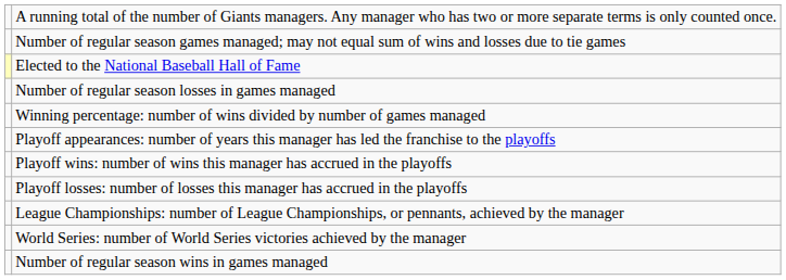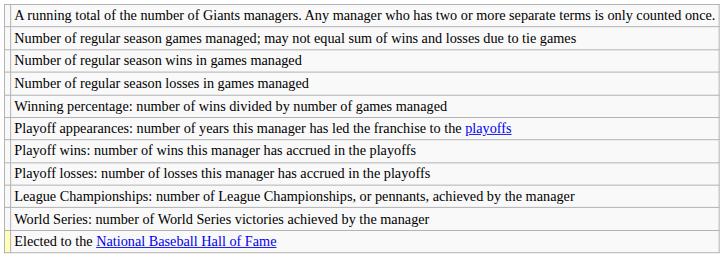 <table class="wikitable">
 <tr>
 <td></td>
 <td>A running total of the number of Giants managers. Any manager who has two or more separate terms is only counted once.</td>
 </tr>
 <tr>
 <td></td>
 <td>Number of regular season games managed; may not equal sum of wins and losses due to tie games</td>
 </tr>
 <tr>
-<td style="background: #ffffbb"></td>
-<td>Elected to the <a href='#'>National Baseball Hall of Fame</a></td>
+<td></td>
+<td>Number of regular season wins in games managed</td>
 </tr>
 <tr>
 <td></td>
 <td>Number of regular season losses in games managed</td>
 </tr>
 <tr>
 <td></td>
 <td>Winning percentage: number of wins divided by number of games managed</td>
 </tr>
 <tr>
 <td></td>
 <td>Playoff appearances: number of years this manager has led the franchise to the <a href='#'>playoffs</a></td>
 </tr>
 <tr>
 <td></td>
 <td>Playoff wins: number of wins this manager has accrued in the playoffs</td>
 </tr>
 <tr>
 <td></td>
 <td>Playoff losses: number of losses this manager has accrued in the playoffs</td>
 </tr>
 <tr>
 <td></td>
 <td>League Championships: number of League Championships, or pennants, achieved by the manager</td>
 </tr>
 <tr>
 <td></td>
 <td>World Series: number of World Series victories achieved by the manager</td>
 </tr>
 <tr>
-<td></td>
-<td>Number of regular season wins in games managed</td>
+<td style="background: #ffffbb"></td>
+<td>Elected to the <a href='#'>National Baseball Hall of Fame</a></td>
 </tr>
 </table>
